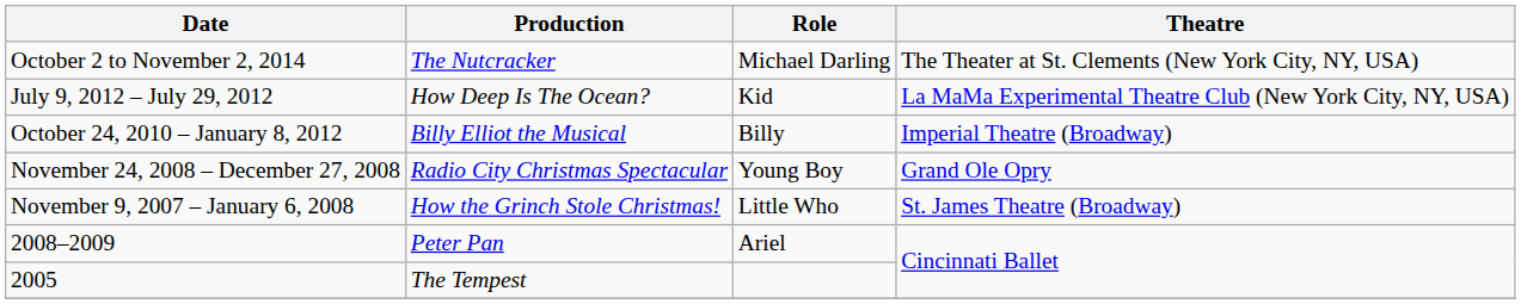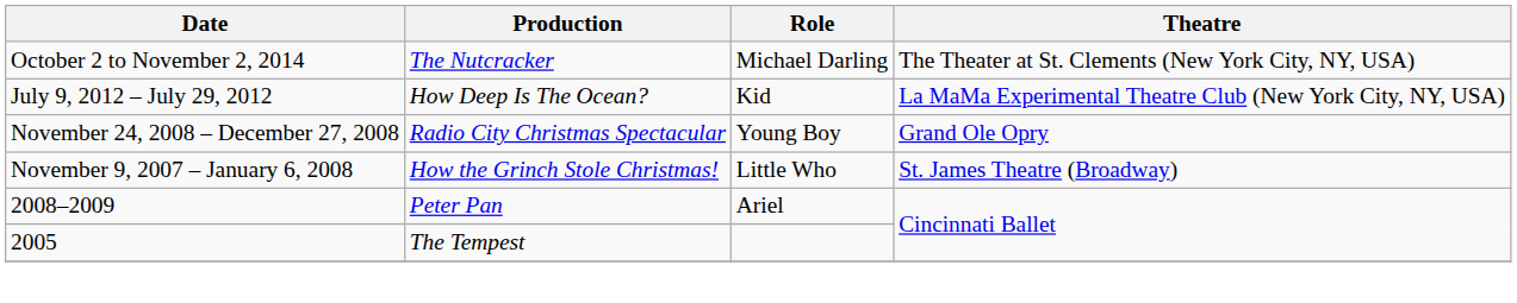 <table class="wikitable">
 <tr>
 <th>Date</th>
 <th>Production</th>
 <th>Role</th>
 <th>Theatre</th>
 </tr>
 <tr>
 <td>October 2 to November 2, 2014</td>
 <td><em><a href='#'>The Nutcracker</a></em></td>
 <td>Michael Darling</td>
 <td>The Theater at St. Clements (New York City, NY, USA)</td>
 </tr>
 <tr>
 <td>July 9, 2012 – July 29, 2012</td>
 <td><em>How Deep Is The Ocean?</em></td>
 <td>Kid</td>
 <td><a href='#'>La MaMa Experimental Theatre Club</a> (New York City, NY, USA)</td>
-</tr>
-<tr>
-<td>October 24, 2010 – January 8, 2012</td>
-<td><em><a href='#'>Billy Elliot the Musical</a></em></td>
-<td>Billy</td>
-<td><a href='#'>Imperial Theatre</a> (<a href='#'>Broadway</a>)</td>
 </tr>
 <tr>
 <td>November 24, 2008 – December 27, 2008</td>
 <td><em><a href='#'>Radio City Christmas Spectacular</a></em></td>
 <td>Young Boy</td>
 <td><a href='#'>Grand Ole Opry</a></td>
 </tr>
 <tr>
 <td>November 9, 2007 – January 6, 2008</td>
 <td><em><a href='#'>How the Grinch Stole Christmas!</a></em></td>
 <td>Little Who</td>
 <td><a href='#'>St. James Theatre</a> (<a href='#'>Broadway</a>)</td>
 </tr>
 <tr>
 <td>2008–2009</td>
 <td><em><a href='#'>Peter Pan</a></em></td>
 <td>Ariel</td>
 <td rowspan=2><a href='#'>Cincinnati Ballet</a></td>
 </tr>
 <tr>
 <td>2005</td>
 <td><em>The Tempest</em></td>
 <td></td>
 </tr>
 <tr>
 </tr>
 </table>
